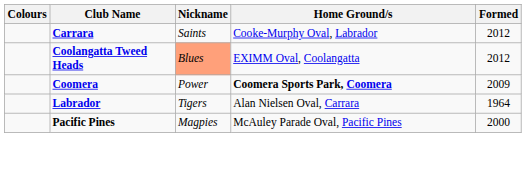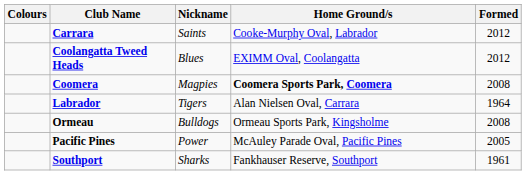 <table class="wikitable sortable" style="font-size:90%">
 <tr>
 <th width="050px">Colours</th>
 <th width="150px">Club Name</th>
 <th width="050px">Nickname</th>
 <th width="300px">Home Ground/s</th>
 <th width="050px">Formed</th>
 </tr>
 <tr>
 <td></td>
 <td><strong><a href='#'>Carrara</a></strong></td>
 <td><em>Saints</em></td>
 <td><a href='#'>Cooke-Murphy Oval</a>, <a href='#'>Labrador</a></td>
 <td style="text-align:center;">2012</td>
 </tr>
 <tr>
 <td style="text-align:center;"></td>
 <td><strong><a href='#'>Coolangatta Tweed Heads</a></strong></td>
-<td style="background: lightsalmon;"><em>Blues</em></td>
+<td><em>Blues</em></td>
 <td><a href='#'>EXIMM Oval</a>, <a href='#'>Coolangatta</a></td>
 <td style="text-align:center;">2012</td>
 </tr>
 <tr>
 <td></td>
 <td><strong><a href='#'>Coomera</a></strong></td>
-<td><em>Power</em></td>
+<td><em>Magpies</em></td>
 <td><strong>Coomera Sports Park, <a href='#'>Coomera</a></strong></td>
-<td style="text-align:center;">2009</td>
+<td style="text-align:center;">2008</td>
 </tr>
 <tr>
 <td style="text-align:center;"></td>
 <td><strong><a href='#'>Labrador</a></strong></td>
 <td><em>Tigers</em></td>
 <td>Alan Nielsen Oval, <a href='#'>Carrara</a></td>
 <td align=center>1964</td>
 </tr>
 <tr>
 <td align="center"></td>
+<td><strong>Ormeau</strong></td>
+<td><em>Bulldogs</em></td>
+<td>Ormeau Sports Park, <a href='#'>Kingsholme</a></td>
+<td align="center">2008</td>
+</tr>
+<tr>
+<td align="center"></td>
 <td><strong>Pacific Pines</strong></td>
-<td><em>Magpies</em></td>
+<td><em>Power</em></td>
 <td>McAuley Parade Oval, <a href='#'>Pacific Pines</a></td>
-<td align="center">2000</td>
+<td align="center">2005</td>
+</tr>
+<tr>
+<td></td>
+<td><strong><a href='#'>Southport</a></strong></td>
+<td><em>Sharks</em></td>
+<td>Fankhauser Reserve, <a href='#'>Southport</a></td>
+<td style="text-align:center;">1961</td>
 </tr>
 </table>
